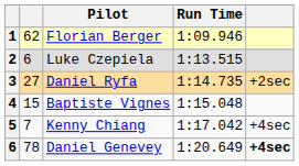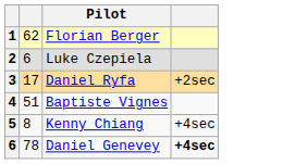 <table class="wikitable" style="font-size: 95%;">
 <tr>
 <th></th>
 <th></th>
 <th>Pilot</th>
-<th>Run Time</th>
 <th></th>
 </tr>
 <tr>
 <th>1</th>
 <td style="background:#ffffbf;">62</td>
 <td style="background:#ffffbf;"> <a href='#'>Florian Berger</a></td>
-<td style="background:#ffffbf;">1:09.946</td>
 <td style="background:#ffffbf;"></td>
 </tr>
 <tr>
 <th>2</th>
 <td style="background:#dfdfdf;">6</td>
 <td style="background:#dfdfdf;"> Luke Czepiela</td>
-<td style="background:#dfdfdf;">1:13.515</td>
 <td style="background:#dfdfdf;"></td>
 </tr>
 <tr>
 <th>3</th>
-<td style="background:#ffdf9f;">27</td>
+<td style="background:#ffdf9f;">17</td>
 <td style="background:#ffdf9f;"> <a href='#'>Daniel Ryfa</a></td>
-<td style="background:#ffdf9f;">1:14.735</td>
 <td style="background:#ffdf9f;">+2sec</td>
 </tr>
 <tr>
 <th>4</th>
-<td>15</td>
+<td>51</td>
 <td> <a href='#'>Baptiste Vignes</a></td>
-<td>1:15.048</td>
 <td></td>
 </tr>
 <tr>
 <th>5</th>
-<td>7</td>
+<td>8</td>
 <td> <a href='#'>Kenny Chiang</a></td>
-<td>1:17.042</td>
 <td>+4sec</td>
 </tr>
 <tr>
 <th>6</th>
 <td>78</td>
 <td> <a href='#'>Daniel Genevey</a></td>
-<td>1:20.649</td>
 <td><strong>+4sec</strong></td>
 </tr>
 </table>
